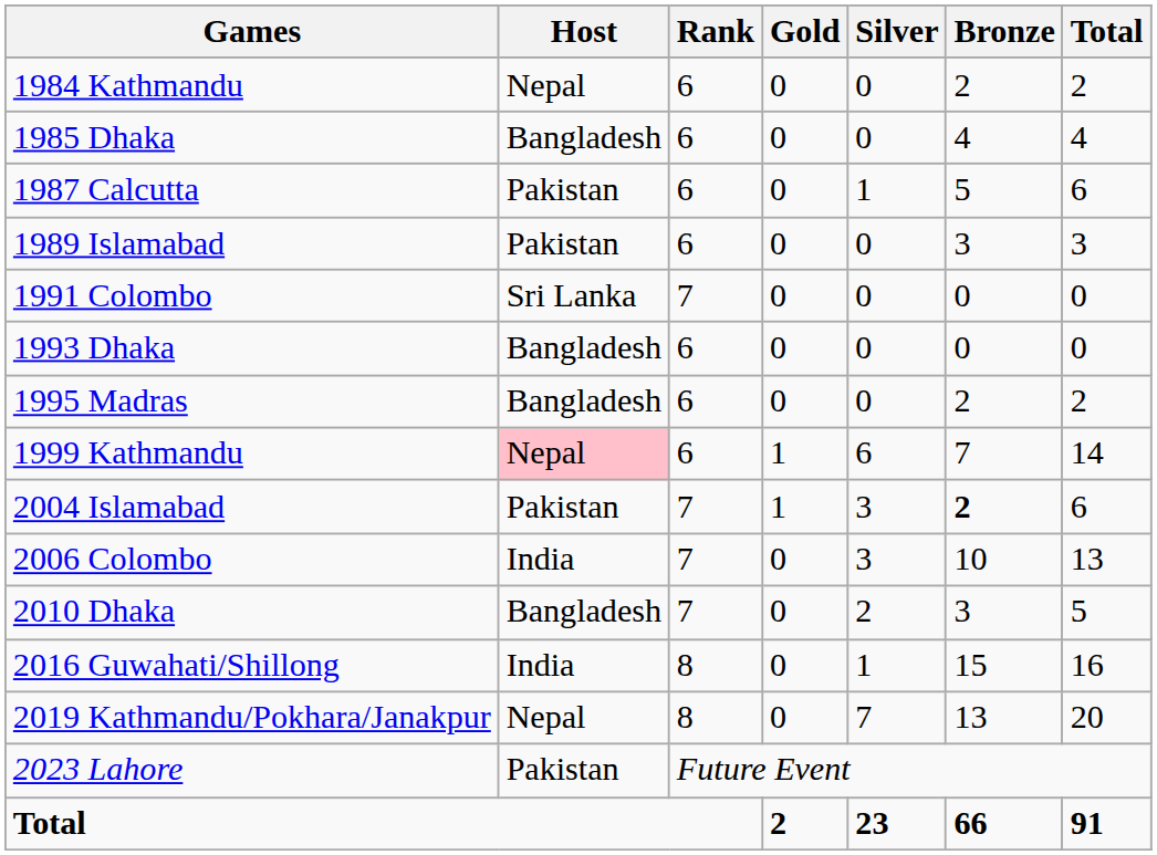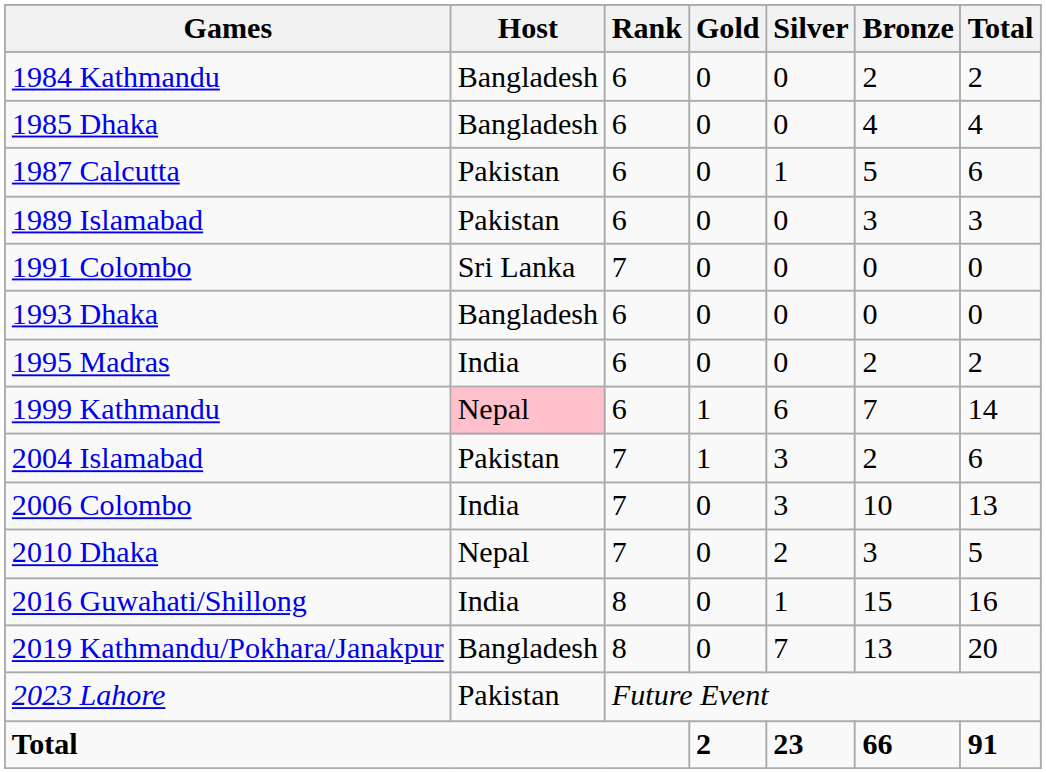 <table class="wikitable">
 <tr>
 <th>Games</th>
 <th>Host</th>
 <th>Rank</th>
 <th> Gold</th>
 <th> Silver</th>
 <th> Bronze</th>
 <th>Total</th>
 </tr>
 <tr>
 <td><a href='#'>1984 Kathmandu</a></td>
-<td> Nepal</td>
+<td> Bangladesh</td>
 <td>6</td>
 <td>0</td>
 <td>0</td>
 <td>2</td>
 <td>2</td>
 </tr>
 <tr>
 <td><a href='#'>1985 Dhaka</a></td>
 <td> Bangladesh</td>
 <td>6</td>
 <td>0</td>
 <td>0</td>
 <td>4</td>
 <td>4</td>
 </tr>
 <tr>
 <td><a href='#'>1987 Calcutta</a></td>
 <td> Pakistan</td>
 <td>6</td>
 <td>0</td>
 <td>1</td>
 <td>5</td>
 <td>6</td>
 </tr>
 <tr>
 <td><a href='#'>1989 Islamabad</a></td>
 <td> Pakistan</td>
 <td>6</td>
 <td>0</td>
 <td>0</td>
 <td>3</td>
 <td>3</td>
 </tr>
 <tr>
 <td><a href='#'>1991 Colombo</a></td>
 <td> Sri Lanka</td>
 <td>7</td>
 <td>0</td>
 <td>0</td>
 <td>0</td>
 <td>0</td>
 </tr>
 <tr>
 <td><a href='#'>1993 Dhaka</a></td>
 <td> Bangladesh</td>
 <td>6</td>
 <td>0</td>
 <td>0</td>
 <td>0</td>
 <td>0</td>
 </tr>
 <tr>
 <td><a href='#'>1995 Madras</a></td>
-<td> Bangladesh</td>
+<td> India</td>
 <td>6</td>
 <td>0</td>
 <td>0</td>
 <td>2</td>
 <td>2</td>
 </tr>
 <tr>
 <td><a href='#'>1999 Kathmandu</a></td>
 <td style="background: pink;"> Nepal</td>
 <td>6</td>
 <td>1</td>
 <td>6</td>
 <td>7</td>
 <td>14</td>
 </tr>
 <tr>
 <td><a href='#'>2004 Islamabad</a></td>
 <td> Pakistan</td>
 <td>7</td>
 <td>1</td>
 <td>3</td>
-<td><strong>2</strong></td>
+<td>2</td>
 <td>6</td>
 </tr>
 <tr>
 <td><a href='#'>2006 Colombo</a></td>
 <td> India</td>
 <td>7</td>
 <td>0</td>
 <td>3</td>
 <td>10</td>
 <td>13</td>
 </tr>
 <tr>
 <td><a href='#'>2010 Dhaka</a></td>
-<td> Bangladesh</td>
+<td> Nepal</td>
 <td>7</td>
 <td>0</td>
 <td>2</td>
 <td>3</td>
 <td>5</td>
 </tr>
 <tr>
 <td><a href='#'>2016 Guwahati/Shillong</a></td>
 <td> India</td>
 <td>8</td>
 <td>0</td>
 <td>1</td>
 <td>15</td>
 <td>16</td>
 </tr>
 <tr>
 <td><a href='#'>2019 Kathmandu/Pokhara/Janakpur</a></td>
-<td> Nepal</td>
+<td> Bangladesh</td>
 <td>8</td>
 <td>0</td>
 <td>7</td>
 <td>13</td>
 <td>20</td>
 </tr>
 <tr>
 <td><em><a href='#'>2023 Lahore</a></em></td>
 <td> Pakistan</td>
 <td colspan="5"><em>Future Event</em></td>
 </tr>
 <tr>
 <td colspan="3"><strong>Total</strong></td>
 <td><strong>2</strong></td>
 <td><strong>23</strong></td>
 <td><strong>66</strong></td>
 <td><strong>91</strong></td>
 </tr>
 </table>
